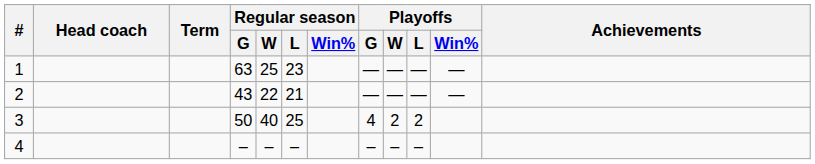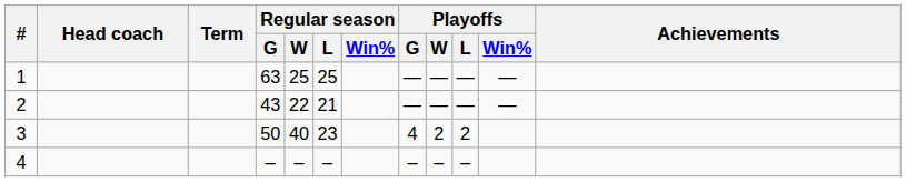 <table class="wikitable sortable" style="font-size:95%; text-align:center">
 <tr>
 <th scope="col" style="width:20px" rowspan="2">#</th>
 <th scope="col" style="width:120px" rowspan="2">Head coach</th>
 <th scope="col" style="width:50px" rowspan="2">Term</th>
 <th scope="col" style="width:80px" colspan="4">Regular season</th>
 <th scope="col" style="width:80px" colspan="4">Playoffs</th>
 <th scope="col" style="width:300px" rowspan="2">Achievements</th>
 </tr>
 <tr>
 <th>G</th>
 <th>W</th>
 <th>L</th>
 <th><a href='#'>Win%</a></th>
 <th>G</th>
 <th>W</th>
 <th>L</th>
 <th><a href='#'>Win%</a></th>
 </tr>
 <tr>
 <td>1</td>
 <td style="text-align:left"></td>
 <td></td>
 <td>63</td>
 <td>25</td>
-<td>23</td>
+<td>25</td>
 <td></td>
 <td>—</td>
 <td>—</td>
 <td>—</td>
 <td>—</td>
 <td align=left></td>
 </tr>
 <tr>
 <td>2</td>
 <td style="text-align:left"></td>
 <td></td>
 <td>43</td>
 <td>22</td>
 <td>21</td>
 <td></td>
 <td>—</td>
 <td>—</td>
 <td>—</td>
 <td>—</td>
 <td align=left></td>
 </tr>
 <tr>
 <td>3</td>
 <td style="text-align:left"></td>
 <td></td>
 <td>50</td>
 <td>40</td>
-<td>25</td>
+<td>23</td>
 <td></td>
 <td>4</td>
 <td>2</td>
 <td>2</td>
 <td></td>
 <td align=left></td>
 </tr>
 <tr>
 <td>4</td>
 <td style="text-align:left"></td>
 <td></td>
 <td>–</td>
 <td>–</td>
 <td>–</td>
 <td></td>
 <td>–</td>
 <td>–</td>
 <td>–</td>
 <td></td>
 <td align=left></td>
 </tr>
 </table>
